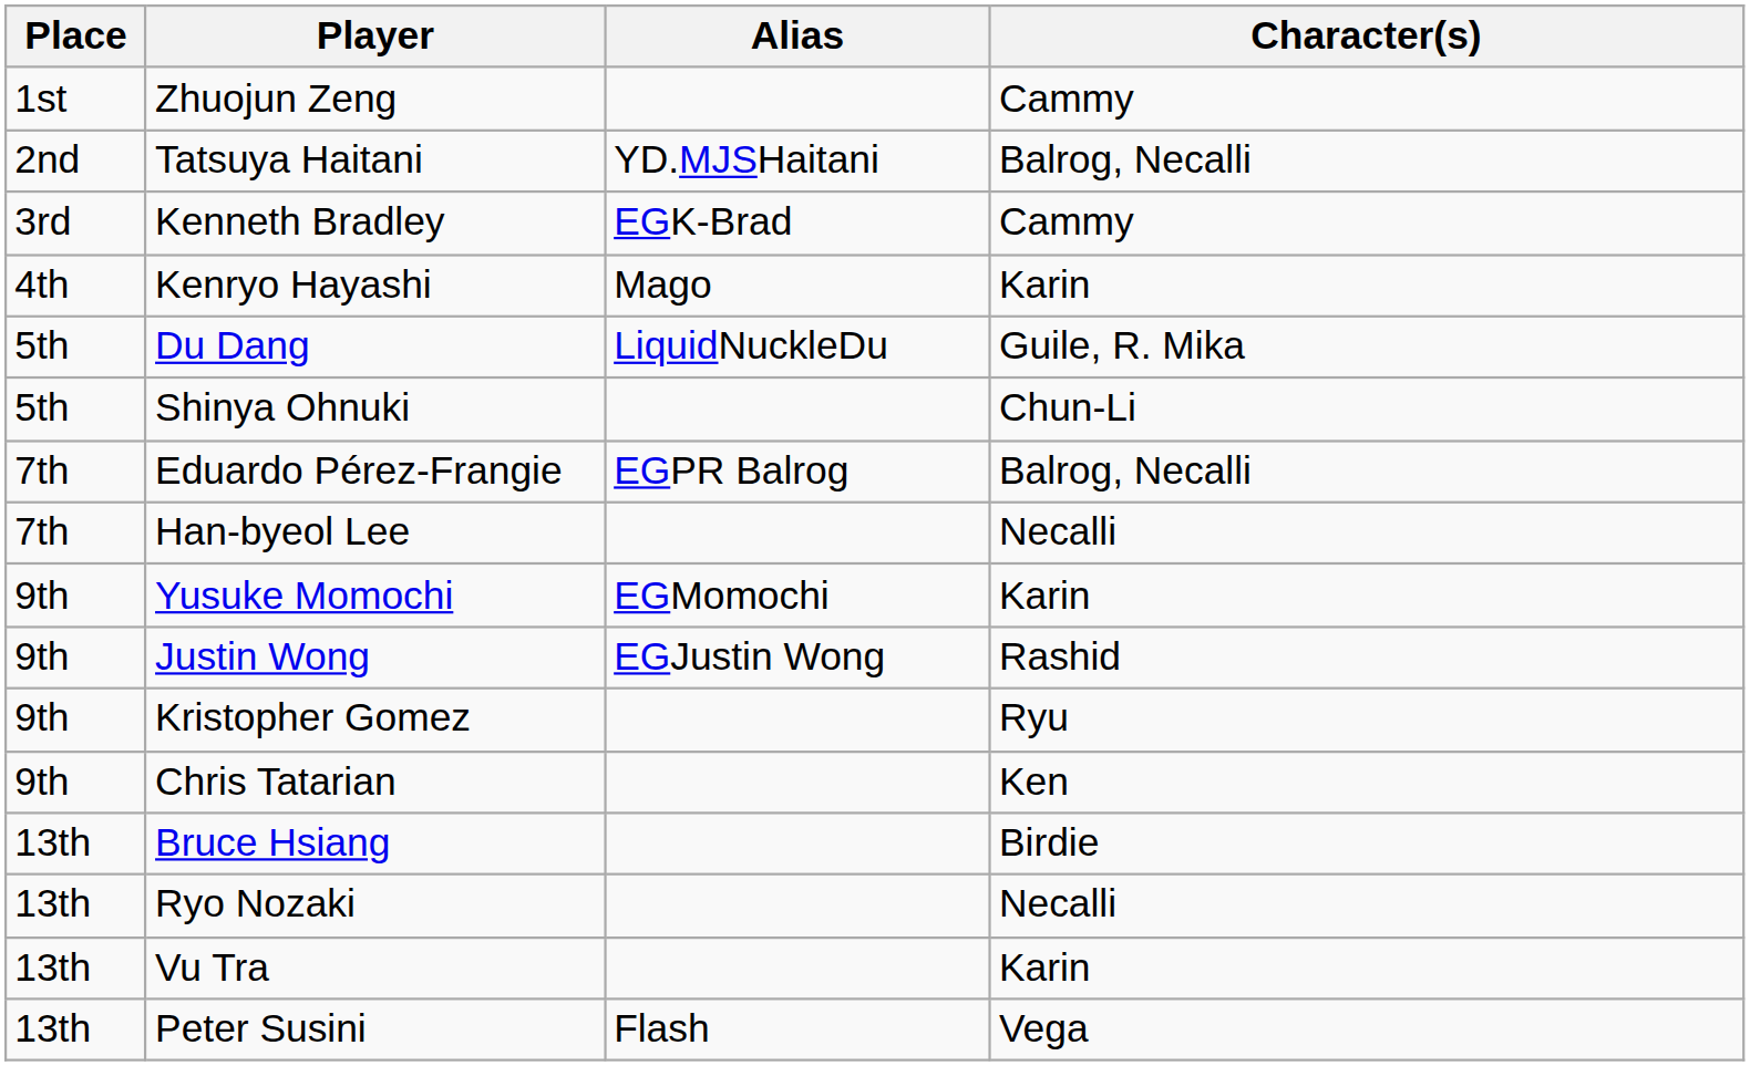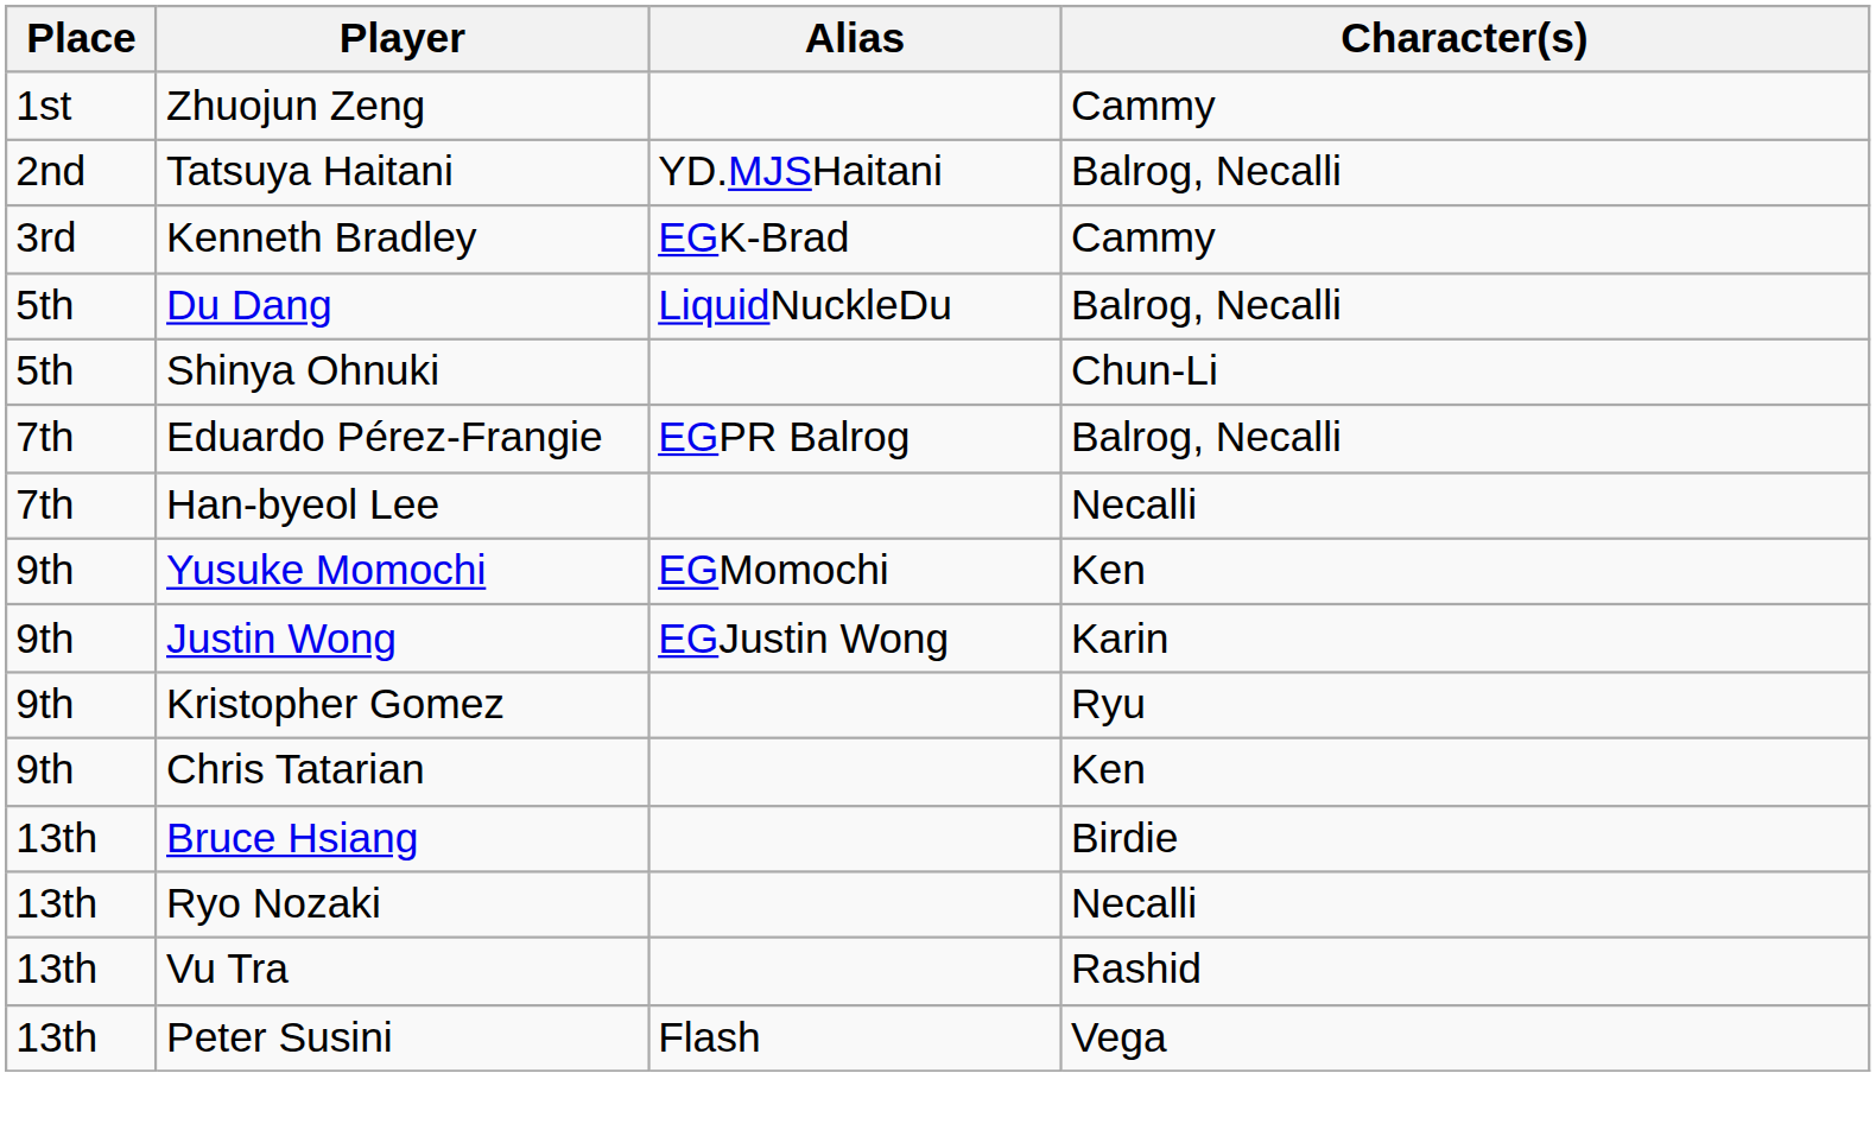 <table class="wikitable">
 <tr>
 <th style="width:50px;">Place</th>
 <th style="width:180px;">Player</th>
 <th style="width:150px;">Alias</th>
 <th style="width:300px;">Character(s)</th>
 </tr>
 <tr>
 <td>1st</td>
 <td> Zhuojun Zeng</td>
 <td></td>
 <td>Cammy</td>
 </tr>
 <tr>
 <td>2nd</td>
 <td> Tatsuya Haitani</td>
 <td>YD.<a href='#'>MJS</a>Haitani</td>
 <td>Balrog, Necalli</td>
 </tr>
 <tr>
 <td>3rd</td>
 <td> Kenneth Bradley</td>
 <td><a href='#'>EG</a>K-Brad</td>
 <td>Cammy</td>
 </tr>
 <tr>
-<td>4th</td>
-<td> Kenryo Hayashi</td>
-<td>Mago</td>
-<td>Karin</td>
-</tr>
-<tr>
 <td>5th</td>
 <td> <a href='#'>Du Dang</a></td>
 <td><a href='#'>Liquid</a>NuckleDu</td>
-<td>Guile, R. Mika</td>
+<td>Balrog, Necalli</td>
 </tr>
 <tr>
 <td>5th</td>
 <td> Shinya Ohnuki</td>
 <td></td>
 <td>Chun-Li</td>
 </tr>
 <tr>
 <td>7th</td>
 <td> Eduardo Pérez-Frangie</td>
 <td><a href='#'>EG</a>PR Balrog</td>
 <td>Balrog, Necalli</td>
 </tr>
 <tr>
 <td>7th</td>
 <td> Han-byeol Lee</td>
 <td></td>
 <td>Necalli</td>
 </tr>
 <tr>
 <td>9th</td>
 <td> <a href='#'>Yusuke Momochi</a></td>
 <td><a href='#'>EG</a>Momochi</td>
-<td>Karin</td>
+<td>Ken</td>
 </tr>
 <tr>
 <td>9th</td>
 <td> <a href='#'>Justin Wong</a></td>
 <td><a href='#'>EG</a>Justin Wong</td>
-<td>Rashid</td>
+<td>Karin</td>
 </tr>
 <tr>
 <td>9th</td>
 <td> Kristopher Gomez</td>
 <td></td>
 <td>Ryu</td>
 </tr>
 <tr>
 <td>9th</td>
 <td> Chris Tatarian</td>
 <td></td>
 <td>Ken</td>
 </tr>
 <tr>
 <td>13th</td>
 <td> <a href='#'>Bruce Hsiang</a></td>
 <td></td>
 <td>Birdie</td>
 </tr>
 <tr>
 <td>13th</td>
 <td> Ryo Nozaki</td>
 <td></td>
 <td>Necalli</td>
 </tr>
 <tr>
 <td>13th</td>
 <td> Vu Tra</td>
 <td></td>
-<td>Karin</td>
+<td>Rashid</td>
 </tr>
 <tr>
 <td>13th</td>
 <td> Peter Susini</td>
 <td>Flash</td>
 <td>Vega</td>
 </tr>
 </table>
